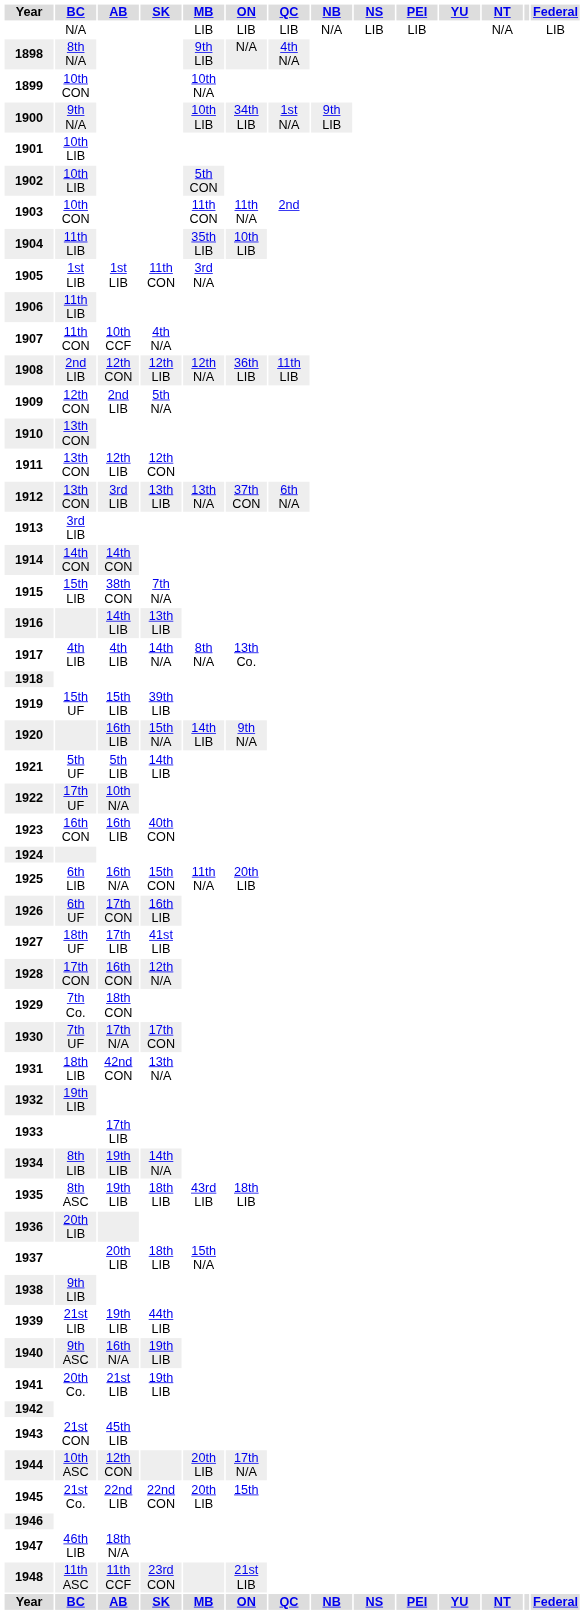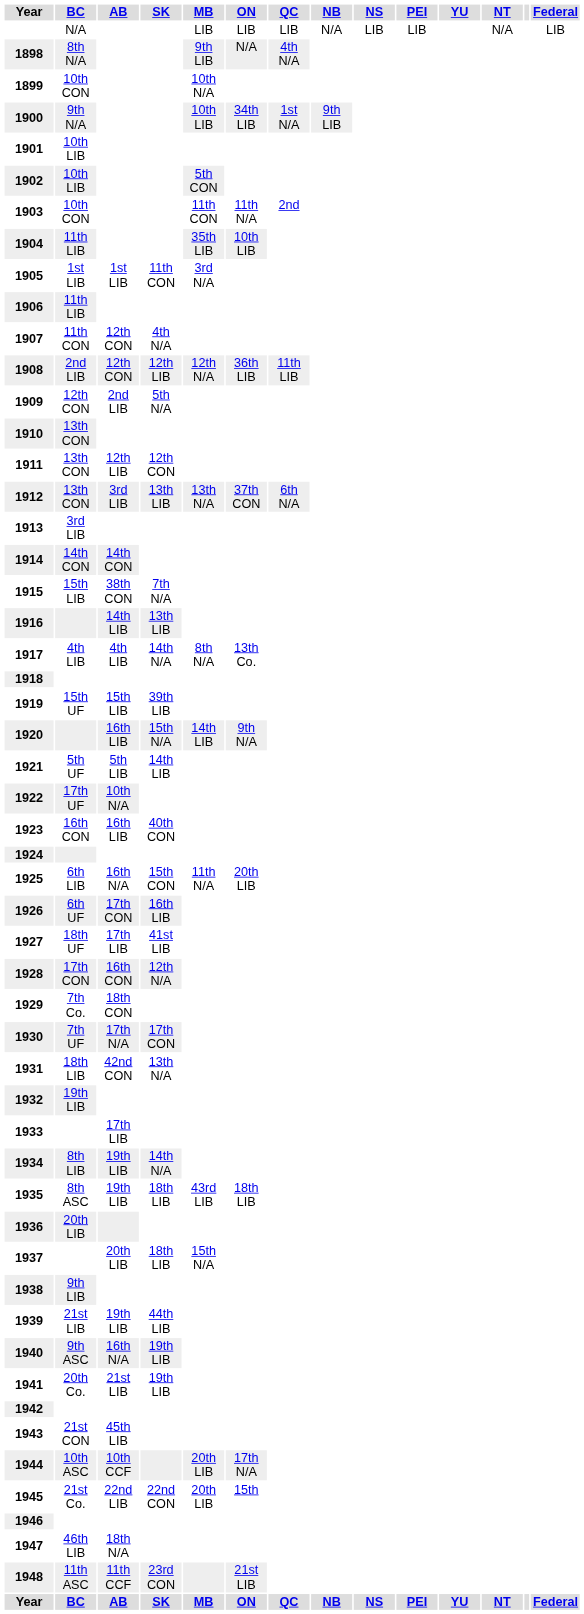 <table class="toccolours" style="text-align:center;">
 <tr bgcolor="#dddddd">
 <th width=60>Year</th>
 <th width=50><a href='#'>BC</a></th>
 <th width=50><a href='#'>AB</a></th>
 <th width=50><a href='#'>SK</a></th>
 <th width=50><a href='#'>MB</a></th>
 <th width=50><a href='#'>ON</a></th>
 <th width=50><a href='#'>QC</a></th>
 <th width=50><a href='#'>NB</a></th>
 <th width=50><a href='#'>NS</a></th>
 <th width=50><a href='#'>PEI</a></th>
 <th width=50><a href='#'>YU</a></th>
 <th width=50><a href='#'>NT</a></th>
 <th> </th>
 <th width=60><a href='#'>Federal</a></th>
 </tr>
 <tr>
 <td height=5></td>
 <td valign="top" >N/A</td>
 <td valign="top" bgcolor=white rowspan=8></td>
 <td valign="top" bgcolor=white rowspan=8></td>
 <td valign="top" >LIB</td>
 <td valign="top" >LIB</td>
 <td valign="top" >LIB</td>
 <td valign="top" >N/A</td>
 <td valign="top" >LIB</td>
 <td valign="top" >LIB</td>
 <td valign="top" bgcolor=white rowspan=1></td>
 <td valign="top" >N/A</td>
 <td valign="top" rowspan=51></td>
 <td valign="top" >LIB</td>
 </tr>
 <tr bgcolor=#eeeeee>
 <th>1898</th>
 <td valign="top" ><a href='#'>8th</a><br>N/A</td>
 <td valign="top" ><a href='#'>9th</a><br>LIB</td>
 <td valign="top" >N/A <br></td>
 <td valign="top" ><a href='#'>4th</a><br>N/A</td>
 </tr>
 <tr>
 <th>1899</th>
 <td valign="top" ><a href='#'>10th</a><br>CON</td>
 <td valign="top" ><a href='#'>10th</a><br>N/A</td>
 </tr>
 <tr bgcolor=#eeeeee>
 <th>1900</th>
 <td valign="top" ><a href='#'>9th</a><br>N/A</td>
 <td valign="top" ><a href='#'>10th</a><br>LIB</td>
 <td valign="top" ><a href='#'>34th</a><br>LIB</td>
 <td valign="top" ><a href='#'>1st</a><br>N/A</td>
 <td valign="top" ><a href='#'>9th</a><br>LIB</td>
 </tr>
 <tr>
 <th>1901</th>
 <td valign="top" ><a href='#'>10th</a><br>LIB</td>
 </tr>
 <tr bgcolor=#eeeeee>
 <th>1902</th>
 <td valign="top" ><a href='#'>10th</a><br>LIB</td>
 <td valign="top" ><a href='#'>5th</a><br>CON</td>
 </tr>
 <tr>
 <th>1903</th>
 <td valign="top" ><a href='#'>10th</a><br>CON</td>
 <td valign="top" ><a href='#'>11th</a><br>CON</td>
 <td valign="top" ><a href='#'>11th</a><br>N/A</td>
 <td valign="top" ><a href='#'>2nd</a></td>
 </tr>
 <tr bgcolor=#eeeeee>
 <th>1904</th>
 <td valign="top" ><a href='#'>11th</a><br>LIB</td>
 <td valign="top" ><a href='#'>35th</a><br>LIB</td>
 <td valign="top" ><a href='#'>10th</a><br>LIB</td>
 </tr>
 <tr>
 <th>1905</th>
 <td valign="top" ><a href='#'>1st</a><br>LIB</td>
 <td valign="top" ><a href='#'>1st</a><br>LIB</td>
 <td valign="top" ><a href='#'>11th</a><br>CON</td>
 <td valign="top" ><a href='#'>3rd</a><br>N/A</td>
 <td valign="top" ></td>
 </tr>
 <tr bgcolor=#eeeeee>
 <th>1906</th>
 <td valign="top" ><a href='#'>11th</a><br>LIB</td>
 </tr>
 <tr>
 <th>1907</th>
 <td valign="top" ><a href='#'>11th</a><br>CON</td>
-<td valign="top" ><a href='#'>10th</a><br>CCF</td>
+<td valign="top" ><a href='#'>12th</a><br>CON</td>
 <td valign="top" ><a href='#'>4th</a><br>N/A</td>
 </tr>
 <tr bgcolor=#eeeeee>
 <th>1908</th>
 <td valign="top" ><a href='#'>2nd</a><br>LIB</td>
 <td valign="top" ><a href='#'>12th</a><br>CON</td>
 <td valign="top" ><a href='#'>12th</a><br>LIB</td>
 <td valign="top" ><a href='#'>12th</a><br>N/A</td>
 <td valign="top" ><a href='#'>36th</a><br>LIB</td>
 <td valign="top" ><a href='#'>11th</a><br>LIB</td>
 </tr>
 <tr>
 <th>1909</th>
 <td valign="top" ><a href='#'>12th</a><br>CON</td>
 <td valign="top" ><a href='#'>2nd</a><br>LIB</td>
 <td valign="top" ><a href='#'>5th</a><br>N/A</td>
 </tr>
 <tr bgcolor=#eeeeee>
 <th>1910</th>
 <td valign="top" ><a href='#'>13th</a><br>CON</td>
 </tr>
 <tr>
 <th>1911</th>
 <td valign="top" ><a href='#'>13th</a><br>CON</td>
 <td valign="top" ><a href='#'>12th</a><br>LIB</td>
 <td valign="top" ><a href='#'>12th</a><br>CON</td>
 </tr>
 <tr bgcolor=#eeeeee>
 <th>1912</th>
 <td valign="top" ><a href='#'>13th</a><br>CON</td>
 <td valign="top" ><a href='#'>3rd</a><br>LIB</td>
 <td valign="top" ><a href='#'>13th</a><br>LIB</td>
 <td valign="top" ><a href='#'>13th</a><br>N/A</td>
 <td valign="top" ><a href='#'>37th</a><br>CON</td>
 <td valign="top" ><a href='#'>6th</a><br>N/A</td>
 </tr>
 <tr>
 <th>1913</th>
 <td valign="top" ><a href='#'>3rd</a><br>LIB</td>
 </tr>
 <tr bgcolor=#eeeeee>
 <th>1914</th>
 <td valign="top" ><a href='#'>14th</a><br>CON</td>
 <td valign="top" ><a href='#'>14th</a><br>CON</td>
 </tr>
 <tr>
 <th>1915</th>
 <td valign="top" ><a href='#'>15th</a><br>LIB</td>
 <td valign="top" ><a href='#'>38th</a><br>CON</td>
 <td valign="top" ><a href='#'>7th</a><br>N/A</td>
 </tr>
 <tr bgcolor=#eeeeee>
 <th>1916</th>
 <td valign="top" ><a href='#'></a></td>
 <td valign="top" ><a href='#'>14th</a><br>LIB</td>
 <td valign="top" ><a href='#'>13th</a><br>LIB</td>
 </tr>
 <tr>
 <th>1917</th>
 <td valign="top" ><a href='#'>4th</a><br>LIB</td>
 <td valign="top" ><a href='#'>4th</a><br>LIB</td>
 <td valign="top" ><a href='#'>14th</a><br>N/A</td>
 <td valign="top" ><a href='#'>8th</a><br>N/A</td>
 <td valign="top" ><a href='#'>13th</a><br>Co.</td>
 </tr>
 <tr bgcolor=#eeeeee>
 <th>1918</th>
 </tr>
 <tr>
 <th>1919</th>
 <td valign="top" ><a href='#'>15th</a><br>UF</td>
 <td valign="top" ><a href='#'>15th</a><br>LIB</td>
 <td valign="top" ><a href='#'>39th</a><br>LIB</td>
 </tr>
 <tr bgcolor=#eeeeee>
 <th>1920</th>
 <td valign="top" ><a href='#'></a></td>
 <td valign="top" ><a href='#'>16th</a><br>LIB</td>
 <td valign="top" ><a href='#'>15th</a><br>N/A</td>
 <td valign="top" ><a href='#'>14th</a><br>LIB</td>
 <td valign="top" ><a href='#'>9th</a><br>N/A</td>
 </tr>
 <tr>
 <th>1921</th>
 <td valign="top" ><a href='#'>5th</a><br>UF</td>
 <td valign="top" ><a href='#'>5th</a><br>LIB</td>
 <td valign="top" ><a href='#'>14th</a><br>LIB</td>
 </tr>
 <tr bgcolor=#eeeeee>
 <th>1922</th>
 <td valign="top" ><a href='#'>17th</a><br>UF</td>
 <td valign="top" ><a href='#'>10th</a><br>N/A</td>
 </tr>
 <tr>
 <th>1923</th>
 <td valign="top" ><a href='#'>16th</a><br>CON</td>
 <td valign="top" ><a href='#'>16th</a><br>LIB</td>
 <td valign="top" ><a href='#'>40th</a><br>CON</td>
 </tr>
 <tr bgcolor=#eeeeee>
 <th>1924</th>
 <td valign="top" ><a href='#'></a></td>
 </tr>
 <tr>
 <th>1925</th>
 <td valign="top" ><a href='#'>6th</a><br>LIB</td>
 <td valign="top" ><a href='#'>16th</a><br>N/A</td>
 <td valign="top" ><a href='#'>15th</a><br>CON</td>
 <td valign="top" ><a href='#'>11th</a><br>N/A</td>
 <td valign="top" ><a href='#'>20th</a><br>LIB</td>
 </tr>
 <tr bgcolor=#eeeeee>
 <th>1926</th>
 <td valign="top" ><a href='#'>6th</a><br>UF</td>
 <td valign="top" ><a href='#'>17th</a><br>CON</td>
 <td valign="top" ><a href='#'>16th</a><br>LIB</td>
 </tr>
 <tr>
 <th>1927</th>
 <td valign="top" ><a href='#'>18th</a><br>UF</td>
 <td valign="top" ><a href='#'>17th</a><br>LIB</td>
 <td valign="top" ><a href='#'>41st</a><br>LIB</td>
 </tr>
 <tr bgcolor=#eeeeee>
 <th>1928</th>
 <td valign="top" ><a href='#'>17th</a><br>CON</td>
 <td valign="top" ><a href='#'>16th</a><br>CON</td>
 <td valign="top" ><a href='#'>12th</a><br>N/A</td>
 </tr>
 <tr>
 <th>1929</th>
 <td valign="top" ><a href='#'>7th</a><br>Co.</td>
 <td valign="top" ><a href='#'>18th</a><br>CON</td>
 </tr>
 <tr bgcolor=#eeeeee>
 <th>1930</th>
 <td valign="top" ><a href='#'>7th</a><br>UF</td>
 <td valign="top" ><a href='#'>17th</a><br>N/A</td>
 <td valign="top" ><a href='#'>17th</a><br>CON</td>
 </tr>
 <tr>
 <th>1931</th>
 <td valign="top" ><a href='#'>18th</a><br>LIB</td>
 <td valign="top" ><a href='#'>42nd</a><br>CON</td>
 <td valign="top" ><a href='#'>13th</a><br>N/A</td>
 </tr>
 <tr bgcolor=#eeeeee>
 <th>1932</th>
 <td valign="top" ><a href='#'>19th</a><br>LIB</td>
 </tr>
 <tr>
 <th>1933</th>
 <td valign="top" ><a href='#'></a></td>
 <td valign="top" ><a href='#'>17th</a><br>LIB</td>
 </tr>
 <tr bgcolor=#eeeeee>
 <th>1934</th>
 <td valign="top" ><a href='#'>8th</a><br>LIB</td>
 <td valign="top" ><a href='#'>19th</a><br>LIB</td>
 <td valign="top" ><a href='#'>14th</a><br>N/A</td>
 </tr>
 <tr>
 <th>1935</th>
 <td valign="top" ><a href='#'>8th</a><br>ASC</td>
 <td valign="top" ><a href='#'>19th</a><br>LIB</td>
 <td valign="top" ><a href='#'>18th</a><br>LIB</td>
 <td valign="top" ><a href='#'>43rd</a><br>LIB</td>
 <td valign="top" ><a href='#'>18th</a><br>LIB</td>
 </tr>
 <tr bgcolor=#eeeeee>
 <th>1936</th>
 <td valign="top" ><a href='#'>20th</a><br>LIB</td>
 <td valign="top" ><a href='#'></a></td>
 </tr>
 <tr>
 <th>1937</th>
 <td valign="top" ><a href='#'></a></td>
 <td valign="top" ><a href='#'>20th</a><br>LIB</td>
 <td valign="top" ><a href='#'>18th</a><br>LIB</td>
 <td valign="top" ><a href='#'>15th</a><br>N/A</td>
 </tr>
 <tr bgcolor=#eeeeee>
 <th>1938</th>
 <td valign="top" ><a href='#'>9th</a><br>LIB</td>
 </tr>
 <tr>
 <th>1939</th>
 <td valign="top" ><a href='#'>21st</a><br>LIB</td>
 <td valign="top" ><a href='#'>19th</a><br>LIB</td>
 <td valign="top" ><a href='#'>44th</a><br>LIB</td>
 </tr>
 <tr bgcolor=#eeeeee>
 <th>1940</th>
 <td valign="top" ><a href='#'>9th</a><br>ASC</td>
 <td valign="top" ><a href='#'>16th</a><br>N/A</td>
 <td valign="top" ><a href='#'>19th</a><br>LIB</td>
 </tr>
 <tr>
 <th>1941</th>
 <td valign="top" ><a href='#'>20th</a><br>Co.</td>
 <td valign="top" ><a href='#'>21st</a><br>LIB</td>
 <td valign="top" ><a href='#'>19th</a><br>LIB</td>
 </tr>
 <tr bgcolor=#eeeeee>
 <th>1942</th>
 </tr>
 <tr>
 <th>1943</th>
 <td valign="top" ><a href='#'>21st</a><br>CON</td>
 <td valign="top" ><a href='#'>45th</a><br>LIB</td>
 </tr>
 <tr bgcolor=#eeeeee>
 <th>1944</th>
 <td valign="top" ><a href='#'>10th</a><br>ASC</td>
-<td valign="top" ><a href='#'>12th</a><br>CON</td>
+<td valign="top" ><a href='#'>10th</a><br>CCF</td>
 <td valign="top" ><a href='#'></a></td>
 <td valign="top" ><a href='#'>20th</a><br>LIB</td>
 <td valign="top" ><a href='#'>17th</a><br>N/A</td>
 </tr>
 <tr>
 <th>1945</th>
 <td valign="top" ><a href='#'>21st</a><br>Co.</td>
 <td valign="top" ><a href='#'>22nd</a><br>LIB</td>
 <td valign="top" ><a href='#'>22nd</a><br>CON</td>
 <td valign="top" ><a href='#'>20th</a><br>LIB</td>
 <td valign="top" ><a href='#'>15th</a></td>
 </tr>
 <tr bgcolor=#eeeeee>
 <th>1946</th>
 </tr>
 <tr>
 <th>1947</th>
 <td valign="top" ><a href='#'>46th</a><br>LIB</td>
 <td valign="top" ><a href='#'>18th</a><br>N/A</td>
 </tr>
 <tr bgcolor=#eeeeee>
 <th>1948</th>
 <td valign="top" ><a href='#'>11th</a><br>ASC</td>
 <td valign="top" ><a href='#'>11th</a><br>CCF</td>
 <td valign="top" ><a href='#'>23rd</a><br>CON</td>
 <td valign="top" ><a href='#'></a></td>
 <td valign="top" ><a href='#'>21st</a><br>LIB</td>
 </tr>
 <tr bgcolor="#dddddd">
 <th width=60>Year</th>
 <th width=50><a href='#'>BC</a></th>
 <th width=50><a href='#'>AB</a></th>
 <th width=50><a href='#'>SK</a></th>
 <th width=50><a href='#'>MB</a></th>
 <th width=50><a href='#'>ON</a></th>
 <th width=50><a href='#'>QC</a></th>
 <th width=50><a href='#'>NB</a></th>
 <th width=50><a href='#'>NS</a></th>
 <th width=50><a href='#'>PEI</a></th>
 <th width=50><a href='#'>YU</a></th>
 <th width=50><a href='#'>NT</a></th>
 <th> </th>
 <th width=60><a href='#'>Federal</a></th>
 </tr>
 </table>
